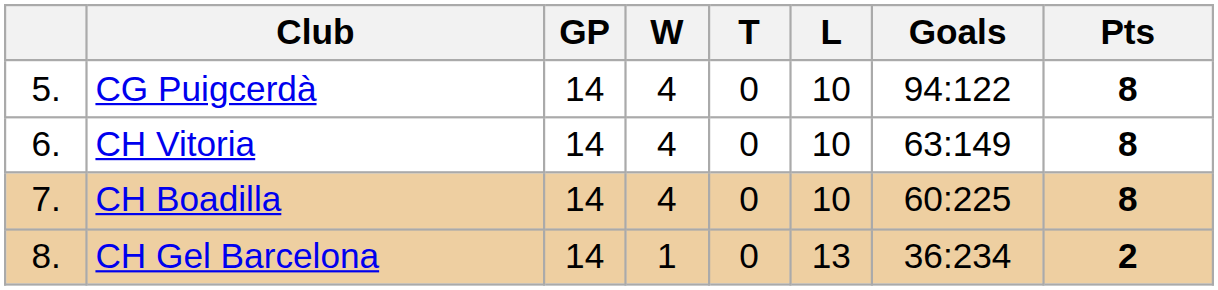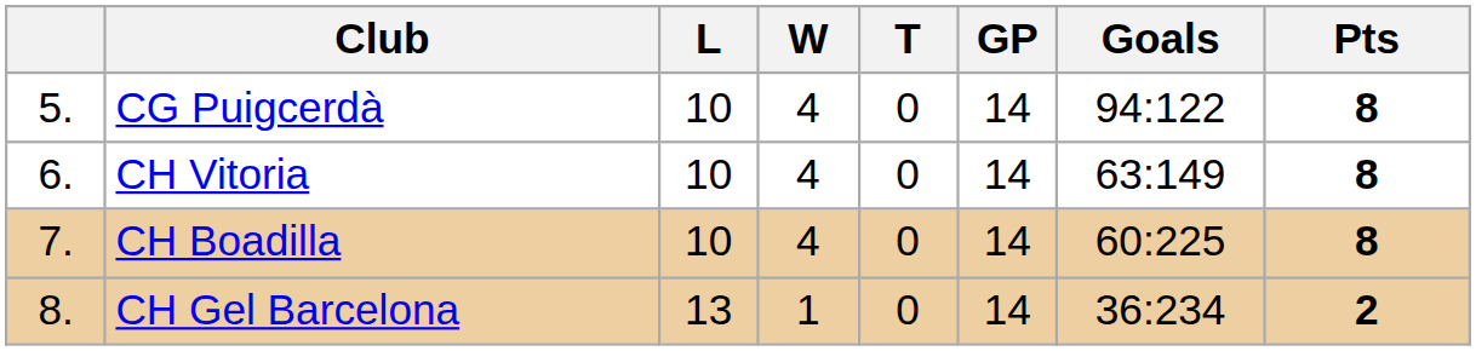 <table class="wikitable">
 <tr>
 <th width="30"></th>
 <th width="200">Club</th>
-<th width="30">GP</th>
+<th width="30">L</th>
 <th width="30">W</th>
 <th width="30">T</th>
-<th width="30">L</th>
+<th width="30">GP</th>
 <th width="70">Goals</th>
 <th width="70">Pts</th>
 </tr>
 <tr bgcolor="#FFFFFF" align="center">
 <td>5.</td>
 <td align="left"><a href='#'>CG Puigcerdà</a></td>
-<td>14</td>
+<td>10</td>
 <td>4</td>
 <td>0</td>
-<td>10</td>
+<td>14</td>
 <td>94:122</td>
 <td><strong>8</strong></td>
 </tr>
 <tr bgcolor="#FFFFFF" align="center">
 <td>6.</td>
 <td align="left"><a href='#'>CH Vitoria</a></td>
-<td>14</td>
+<td>10</td>
 <td>4</td>
 <td>0</td>
-<td>10</td>
+<td>14</td>
 <td>63:149</td>
 <td><strong>8</strong></td>
 </tr>
 <tr bgcolor="#EECFA1" align="center">
 <td>7.</td>
 <td align="left"><a href='#'>CH Boadilla</a></td>
-<td>14</td>
+<td>10</td>
 <td>4</td>
 <td>0</td>
-<td>10</td>
+<td>14</td>
 <td>60:225</td>
 <td><strong>8</strong></td>
 </tr>
 <tr bgcolor="#EECFA1" align="center">
 <td>8.</td>
 <td align="left"><a href='#'>CH Gel Barcelona</a></td>
-<td>14</td>
+<td>13</td>
 <td>1</td>
 <td>0</td>
-<td>13</td>
+<td>14</td>
 <td>36:234</td>
 <td><strong>2</strong></td>
 </tr>
 </table>
